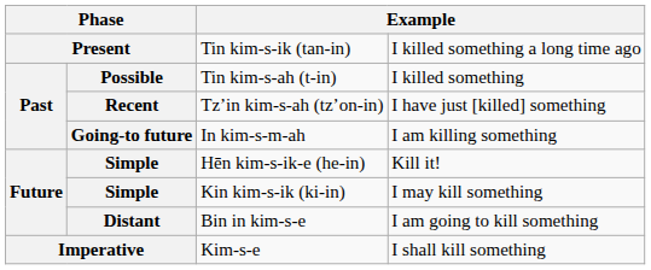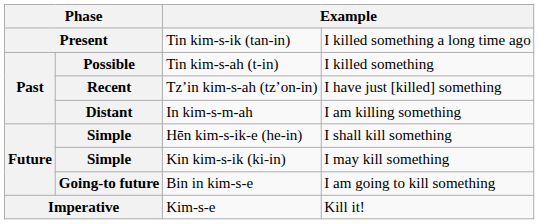 <table class= "wikitable">
 <tr>
 <th colspan=2>Phase</th>
 <th colspan=2>Example</th>
 </tr>
 <tr>
 <th colspan=2>Present</th>
 <td>Tin kim-s-ik (tan-in)</td>
 <td>I killed something a long time ago</td>
 </tr>
 <tr>
 <th rowspan=3>Past</th>
 <th>Possible</th>
 <td>Tin kim-s-ah (t-in)</td>
 <td>I killed something</td>
 </tr>
 <tr>
 <th>Recent</th>
 <td>Tzʼin kim-s-ah (tzʼon-in)</td>
 <td>I have just [killed] something</td>
 </tr>
 <tr>
-<th>Going-to future</th>
+<th>Distant</th>
 <td>In kim-s-m-ah</td>
 <td>I am killing something</td>
 </tr>
 <tr>
 <th rowspan=3>Future</th>
 <th>Simple</th>
 <td>Hēn kim-s-ik-e (he-in)</td>
-<td>Kill it!</td>
+<td>I shall kill something</td>
 </tr>
 <tr>
 <th>Simple</th>
 <td>Kin kim-s-ik (ki-in)</td>
 <td>I may kill something</td>
 </tr>
 <tr>
-<th>Distant</th>
+<th>Going-to future</th>
 <td>Bin in kim-s-e</td>
 <td>I am going to kill something</td>
 </tr>
 <tr>
 <th colspan=2>Imperative</th>
 <td>Kim-s-e</td>
-<td>I shall kill something</td>
+<td>Kill it!</td>
 </tr>
 </table>
